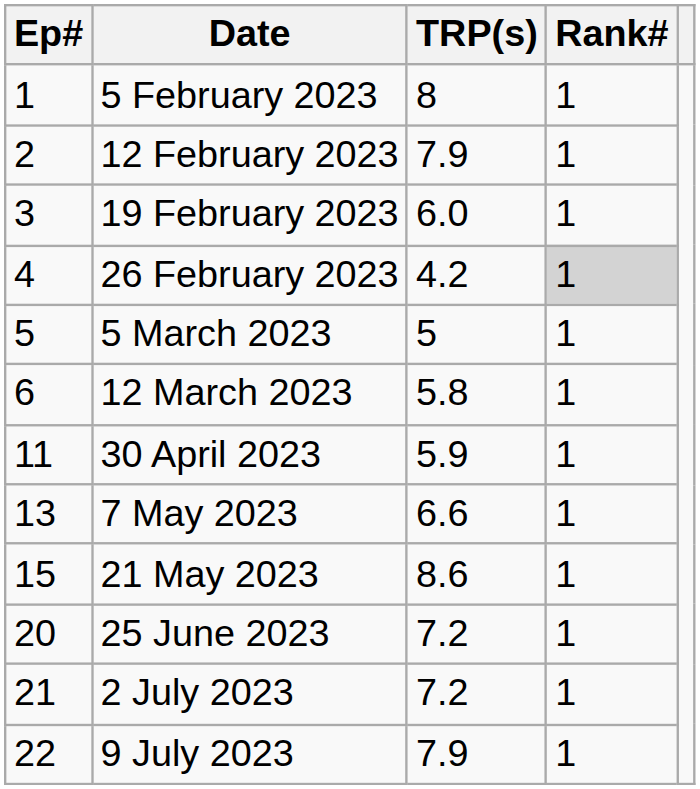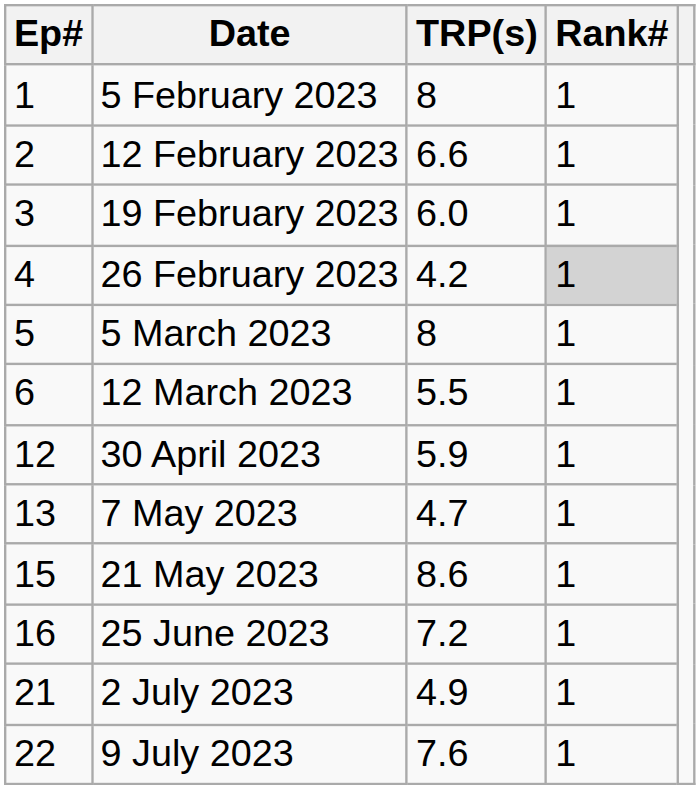 <table class="wikitable">
 <tr>
 <th>Ep#</th>
 <th>Date</th>
 <th>TRP(s)</th>
 <th>Rank#</th>
 <th></th>
 </tr>
 <tr>
 <td>1</td>
 <td>5 February 2023</td>
 <td>8</td>
 <td>1</td>
 <td rowspan=12></td>
 </tr>
 <tr>
 <td>2</td>
 <td>12 February 2023</td>
-<td>7.9</td>
+<td>6.6</td>
 <td>1</td>
 </tr>
 <tr>
 <td>3</td>
 <td>19 February 2023</td>
 <td>6.0</td>
 <td>1</td>
 </tr>
 <tr>
 <td>4</td>
 <td>26 February 2023</td>
 <td>4.2</td>
 <td style="background: lightgrey;">1</td>
 </tr>
 <tr>
 <td>5</td>
 <td>5 March 2023</td>
-<td>5</td>
+<td>8</td>
 <td>1</td>
 </tr>
 <tr>
 <td>6</td>
 <td>12 March 2023</td>
-<td>5.8</td>
+<td>5.5</td>
 <td>1</td>
 </tr>
 <tr>
-<td>11</td>
+<td>12</td>
 <td>30 April 2023</td>
 <td>5.9</td>
 <td>1</td>
 </tr>
 <tr>
 <td>13</td>
 <td>7 May 2023</td>
-<td>6.6</td>
+<td>4.7</td>
 <td>1</td>
 </tr>
 <tr>
 <td>15</td>
 <td>21 May 2023</td>
 <td>8.6</td>
 <td>1</td>
 </tr>
 <tr>
-<td>20</td>
+<td>16</td>
 <td>25 June 2023</td>
 <td>7.2</td>
 <td>1</td>
 </tr>
 <tr>
 <td>21</td>
 <td>2 July 2023</td>
-<td>7.2</td>
+<td>4.9</td>
 <td>1</td>
 </tr>
 <tr>
 <td>22</td>
 <td>9 July 2023</td>
-<td>7.9</td>
+<td>7.6</td>
 <td>1</td>
 </tr>
 </table>
